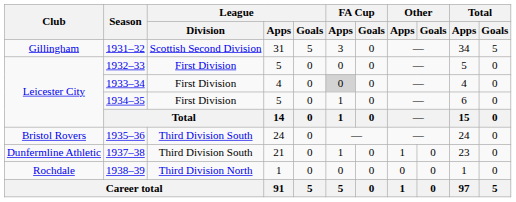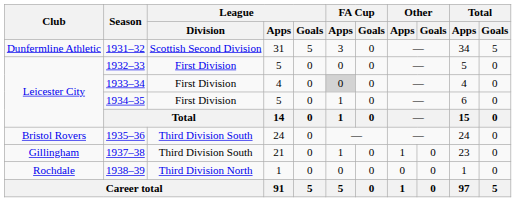 <table class="wikitable" style="text-align:center">
 <tr>
 <th rowspan="2">Club</th>
 <th rowspan="2">Season</th>
 <th colspan="3">League</th>
 <th colspan="2">FA Cup</th>
 <th colspan="2">Other</th>
 <th colspan="2">Total</th>
 </tr>
 <tr>
 <th>Division</th>
 <th>Apps</th>
 <th>Goals</th>
 <th>Apps</th>
 <th>Goals</th>
 <th>Apps</th>
 <th>Goals</th>
 <th>Apps</th>
 <th>Goals</th>
 </tr>
 <tr>
-<td><a href='#'>Gillingham</a></td>
+<td><a href='#'>Dunfermline Athletic</a></td>
 <td><a href='#'>1931–32</a></td>
 <td><a href='#'>Scottish Second Division</a></td>
 <td>31</td>
 <td>5</td>
 <td>3</td>
 <td>0</td>
 <td colspan="2">―</td>
 <td>34</td>
 <td>5</td>
 </tr>
 <tr>
 <td rowspan="4"><a href='#'>Leicester City</a></td>
 <td><a href='#'>1932–33</a></td>
 <td><a href='#'>First Division</a></td>
 <td>5</td>
 <td>0</td>
 <td>0</td>
 <td>0</td>
 <td colspan="2">―</td>
 <td>5</td>
 <td>0</td>
 </tr>
 <tr>
 <td><a href='#'>1933–34</a></td>
 <td>First Division</td>
 <td>4</td>
 <td>0</td>
 <td style="background: lightgrey;">0</td>
 <td>0</td>
 <td colspan="2">―</td>
 <td>4</td>
 <td>0</td>
 </tr>
 <tr>
 <td><a href='#'>1934–35</a></td>
 <td>First Division</td>
 <td>5</td>
 <td>0</td>
 <td>1</td>
 <td>0</td>
 <td colspan="2">―</td>
 <td>6</td>
 <td>0</td>
 </tr>
 <tr>
 <th colspan="2">Total</th>
 <th>14</th>
 <th>0</th>
 <th>1</th>
 <th>0</th>
 <th colspan="2">―</th>
 <th>15</th>
 <th>0</th>
 </tr>
 <tr>
 <td><a href='#'>Bristol Rovers</a></td>
 <td><a href='#'>1935–36</a></td>
 <td><a href='#'>Third Division South</a></td>
 <td>24</td>
 <td>0</td>
 <td colspan="2">―</td>
 <td colspan="2">―</td>
 <td>24</td>
 <td>0</td>
 </tr>
 <tr>
-<td><a href='#'>Dunfermline Athletic</a></td>
+<td><a href='#'>Gillingham</a></td>
 <td><a href='#'>1937–38</a></td>
 <td>Third Division South</td>
 <td>21</td>
 <td>0</td>
 <td>1</td>
 <td>0</td>
 <td>1</td>
 <td>0</td>
 <td>23</td>
 <td>0</td>
 </tr>
 <tr>
 <td><a href='#'>Rochdale</a></td>
 <td><a href='#'>1938–39</a></td>
 <td><a href='#'>Third Division North</a></td>
 <td>1</td>
 <td>0</td>
 <td>0</td>
 <td>0</td>
 <td>0</td>
 <td>0</td>
 <td>1</td>
 <td>0</td>
 </tr>
 <tr>
 <th colspan="3">Career total</th>
 <th>91</th>
 <th>5</th>
 <th>5</th>
 <th>0</th>
 <th>1</th>
 <th>0</th>
 <th>97</th>
 <th>5</th>
 </tr>
 </table>
